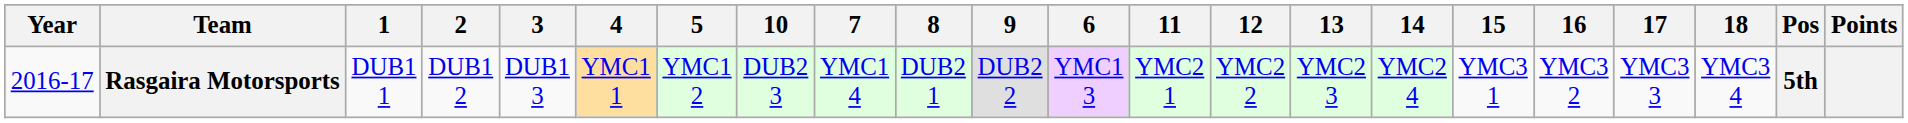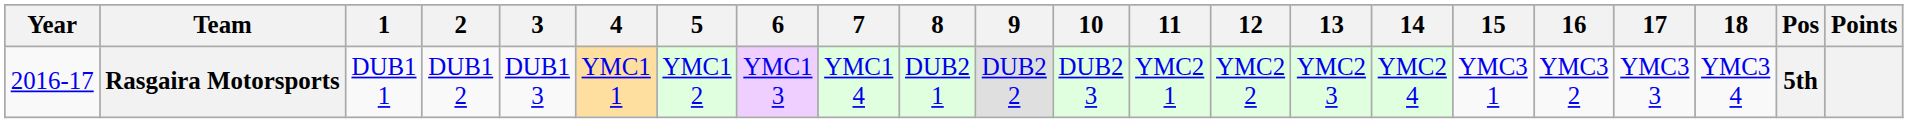 <table class="wikitable" style="text-align:center; font-size:90%">
 <tr>
 <th>Year</th>
 <th>Team</th>
 <th>1</th>
 <th>2</th>
 <th>3</th>
 <th>4</th>
 <th>5</th>
-<th>10</th>
+<th>6</th>
 <th>7</th>
 <th>8</th>
 <th>9</th>
-<th>6</th>
+<th>10</th>
 <th>11</th>
 <th>12</th>
 <th>13</th>
 <th>14</th>
 <th>15</th>
 <th>16</th>
 <th>17</th>
 <th>18</th>
 <th>Pos</th>
 <th>Points</th>
 </tr>
 <tr>
 <td nowrap><a href='#'>2016-17</a></td>
 <th nowrap>Rasgaira Motorsports</th>
 <td><a href='#'>DUB1<br>1</a></td>
 <td><a href='#'>DUB1<br>2</a></td>
 <td><a href='#'>DUB1<br>3</a></td>
 <td style="background:#ffdf9f"><a href='#'>YMC1<br>1</a><br></td>
 <td style="background:#dfffdf"><a href='#'>YMC1<br>2</a><br></td>
-<td style="background:#dfffdf"><a href='#'>DUB2<br>3</a><br></td>
+<td style="background:#efcfff"><a href='#'>YMC1<br>3</a><br></td>
 <td style="background:#dfffdf"><a href='#'>YMC1<br>4</a><br></td>
 <td style="background:#dfffdf"><a href='#'>DUB2<br>1</a><br></td>
 <td style="background:#dfdfdf"><a href='#'>DUB2<br>2</a><br></td>
-<td style="background:#efcfff"><a href='#'>YMC1<br>3</a><br></td>
+<td style="background:#dfffdf"><a href='#'>DUB2<br>3</a><br></td>
 <td style="background:#dfffdf"><a href='#'>YMC2<br>1</a><br></td>
 <td style="background:#dfffdf"><a href='#'>YMC2<br>2</a><br></td>
 <td style="background:#dfffdf"><a href='#'>YMC2<br>3</a><br></td>
 <td style="background:#dfffdf"><a href='#'>YMC2<br>4</a><br></td>
 <td><a href='#'>YMC3<br>1</a></td>
 <td><a href='#'>YMC3<br>2</a></td>
 <td><a href='#'>YMC3<br>3</a></td>
 <td><a href='#'>YMC3<br>4</a></td>
 <th>5th</th>
 <th></th>
 </tr>
 </table>
